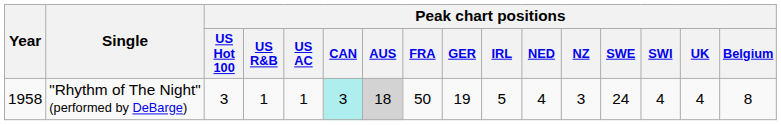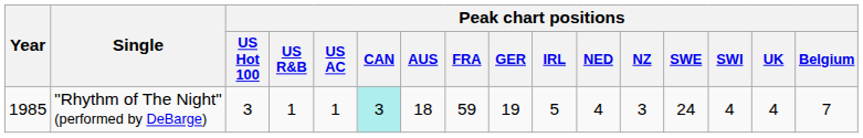 <table class="wikitable" style="text-align:center;">
 <tr>
 <th rowspan=2>Year</th>
 <th rowspan=2>Single</th>
 <th colspan=15>Peak chart positions</th>
 </tr>
 <tr style=font-size:smaller;>
 <th width=35><a href='#'>US<br> Hot 100</a></th>
 <th width=35><a href='#'>US R&B</a></th>
 <th width=35><a href='#'>US AC</a></th>
 <th width=35><a href='#'>CAN</a></th>
 <th width=35><a href='#'>AUS</a></th>
 <th width=35><a href='#'>FRA</a></th>
 <th width=35><a href='#'>GER</a></th>
 <th width=35><a href='#'>IRL</a></th>
 <th width=35><a href='#'>NED</a></th>
 <th width=35><a href='#'>NZ</a></th>
 <th width=35><a href='#'>SWE</a></th>
 <th width=35><a href='#'>SWI</a></th>
 <th width=35><a href='#'>UK</a></th>
 <th witth=35><a href='#'>Belgium</a></th>
 </tr>
 <tr>
-<td rowspan="1">1958</td>
+<td rowspan="1">1985</td>
 <td style="text-align:left;">"Rhythm of The Night"<br><small>(performed by <a href='#'>DeBarge</a>)</small></td>
 <td>3</td>
 <td>1</td>
 <td>1</td>
 <td style="background: paleturquoise;">3</td>
-<td style="background: lightgrey;">18</td>
-<td>50</td>
+<td>18</td>
+<td>59</td>
 <td>19</td>
 <td>5</td>
 <td>4</td>
 <td>3</td>
 <td>24</td>
 <td>4</td>
 <td>4</td>
-<td>8</td>
+<td>7</td>
 </tr>
 </table>
